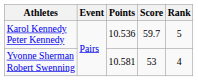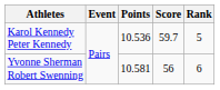 <table class=wikitable style=font-size:90%;text-align:center>
 <tr>
 <th>Athletes</th>
 <th>Event</th>
 <th>Points</th>
 <th>Score</th>
 <th>Rank</th>
 </tr>
 <tr>
 <td align=left><a href='#'>Karol Kennedy</a><br><a href='#'>Peter Kennedy</a></td>
 <td align=left rowspan=2><a href='#'>Pairs</a></td>
 <td>10.536</td>
 <td>59.7</td>
 <td>5</td>
 </tr>
 <tr>
 <td align=left><a href='#'>Yvonne Sherman</a><br><a href='#'>Robert Swenning</a></td>
 <td>10.581</td>
-<td>53</td>
-<td>4</td>
+<td>56</td>
+<td>6</td>
 </tr>
 </table>
